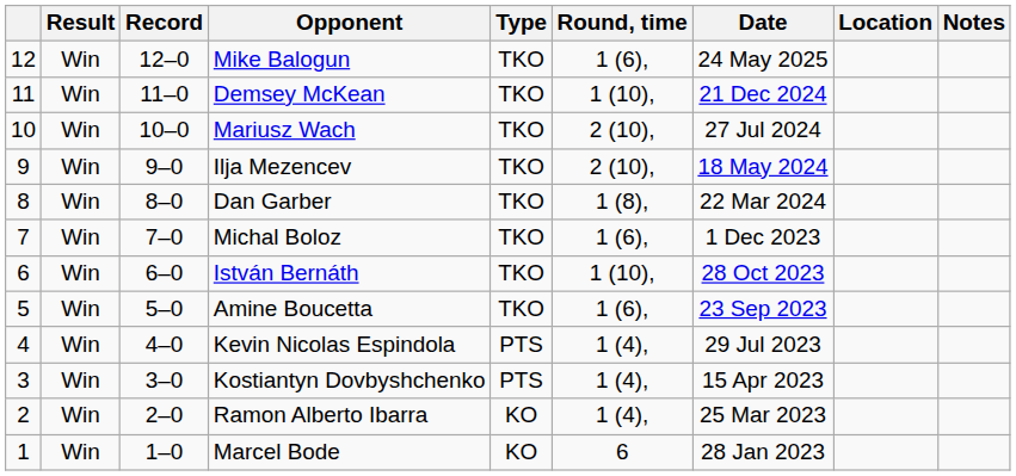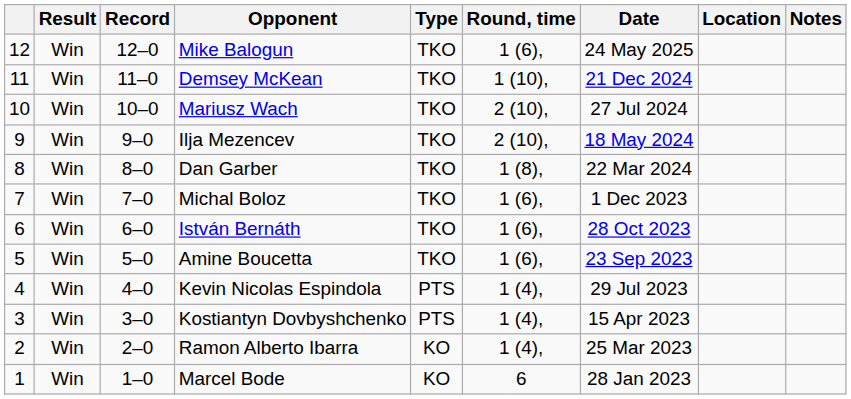 <table class="wikitable" style="text-align:center">
 <tr>
 <th></th>
 <th>Result</th>
 <th>Record</th>
 <th>Opponent</th>
 <th>Type</th>
 <th>Round, time</th>
 <th>Date</th>
 <th>Location</th>
 <th>Notes</th>
 </tr>
 <tr>
 <td>12</td>
 <td>Win</td>
 <td>12–0</td>
 <td style="text-align: left;"><a href='#'>Mike Balogun</a></td>
 <td>TKO</td>
 <td>1 (6), </td>
 <td>24 May 2025</td>
 <td style="text-align:left;"></td>
 <td style="text-align:left;"></td>
 </tr>
 <tr>
 <td>11</td>
 <td>Win</td>
 <td>11–0</td>
 <td style="text-align:left;"><a href='#'>Demsey McKean</a></td>
 <td>TKO</td>
 <td>1 (10), </td>
 <td><a href='#'>21 Dec 2024</a></td>
 <td style="text-align:left;"></td>
 <td style="text-align:left;"></td>
 </tr>
 <tr>
 <td>10</td>
 <td>Win</td>
 <td>10–0</td>
 <td style="text-align:left;"><a href='#'>Mariusz Wach</a></td>
 <td>TKO</td>
 <td>2 (10), </td>
 <td>27 Jul 2024</td>
 <td style="text-align:left;"></td>
 <td style="text-align:left;"></td>
 </tr>
 <tr>
 <td>9</td>
 <td>Win</td>
 <td>9–0</td>
 <td style="text-align:left;">Ilja Mezencev</td>
 <td>TKO</td>
 <td>2 (10), </td>
 <td><a href='#'>18 May 2024</a></td>
 <td style="text-align:left;"></td>
 <td style="text-align:left;"></td>
 </tr>
 <tr>
 <td>8</td>
 <td>Win</td>
 <td>8–0</td>
 <td style="text-align:left;">Dan Garber</td>
 <td>TKO</td>
 <td>1 (8), </td>
 <td>22 Mar 2024</td>
 <td style="text-align:left;"></td>
 <td></td>
 </tr>
 <tr>
 <td>7</td>
 <td>Win</td>
 <td>7–0</td>
 <td style="text-align:left;">Michal Boloz</td>
 <td>TKO</td>
 <td>1 (6), </td>
 <td>1 Dec 2023</td>
 <td style="text-align:left;"></td>
 <td></td>
 </tr>
 <tr>
 <td>6</td>
 <td>Win</td>
 <td>6–0</td>
 <td style="text-align:left;"><a href='#'>István Bernáth</a></td>
 <td>TKO</td>
-<td>1 (10), </td>
+<td>1 (6), </td>
 <td><a href='#'>28 Oct 2023</a></td>
 <td style="text-align:left;"></td>
 <td></td>
 </tr>
 <tr>
 <td>5</td>
 <td>Win</td>
 <td>5–0</td>
 <td style="text-align:left;">Amine Boucetta</td>
 <td>TKO</td>
 <td>1 (6), </td>
 <td><a href='#'>23 Sep 2023</a></td>
 <td style="text-align:left;"></td>
 <td></td>
 </tr>
 <tr>
 <td>4</td>
 <td>Win</td>
 <td>4–0</td>
 <td style="text-align:left;">Kevin Nicolas Espindola</td>
 <td>PTS</td>
 <td>1 (4), </td>
 <td>29 Jul 2023</td>
 <td style="text-align:left;"></td>
 <td></td>
 </tr>
 <tr>
 <td>3</td>
 <td>Win</td>
 <td>3–0</td>
 <td style="text-align:left;">Kostiantyn Dovbyshchenko</td>
 <td>PTS</td>
 <td>1 (4), </td>
 <td>15 Apr 2023</td>
 <td style="text-align:left;"></td>
 <td></td>
 </tr>
 <tr>
 <td>2</td>
 <td>Win</td>
 <td>2–0</td>
 <td style="text-align:left;">Ramon Alberto Ibarra</td>
 <td>KO</td>
 <td>1 (4), </td>
 <td>25 Mar 2023</td>
 <td style="text-align:left;"></td>
 <td></td>
 </tr>
 <tr>
 <td>1</td>
 <td>Win</td>
 <td>1–0</td>
 <td style="text-align:left;">Marcel Bode</td>
 <td>KO</td>
 <td>6</td>
 <td>28 Jan 2023</td>
 <td style="text-align:left;"></td>
 <td></td>
 </tr>
 </table>
